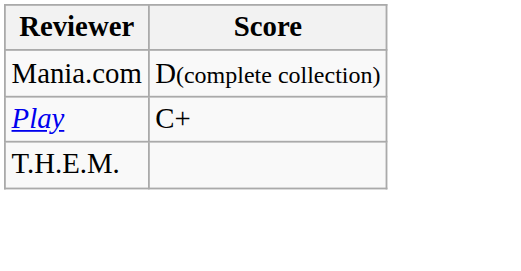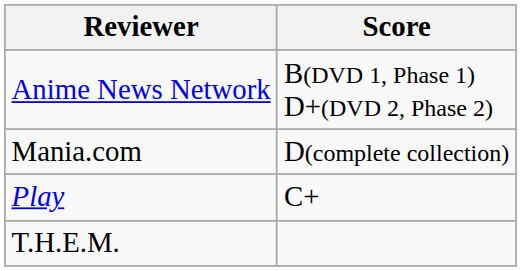 <table class="wikitable floatright">
 <tr>
 <th>Reviewer</th>
 <th>Score</th>
+</tr>
+<tr>
+<td><a href='#'>Anime News Network</a></td>
+<td>B<small>(DVD 1, Phase 1)</small><br>D+<small>(DVD 2, Phase 2)</small></td>
 </tr>
 <tr>
 <td>Mania.com</td>
 <td>D<small>(complete collection)</small></td>
 </tr>
 <tr>
 <td><em><a href='#'>Play</a></em></td>
 <td>C+</td>
 </tr>
 <tr>
 <td>T.H.E.M.</td>
 <td></td>
 </tr>
 </table>
